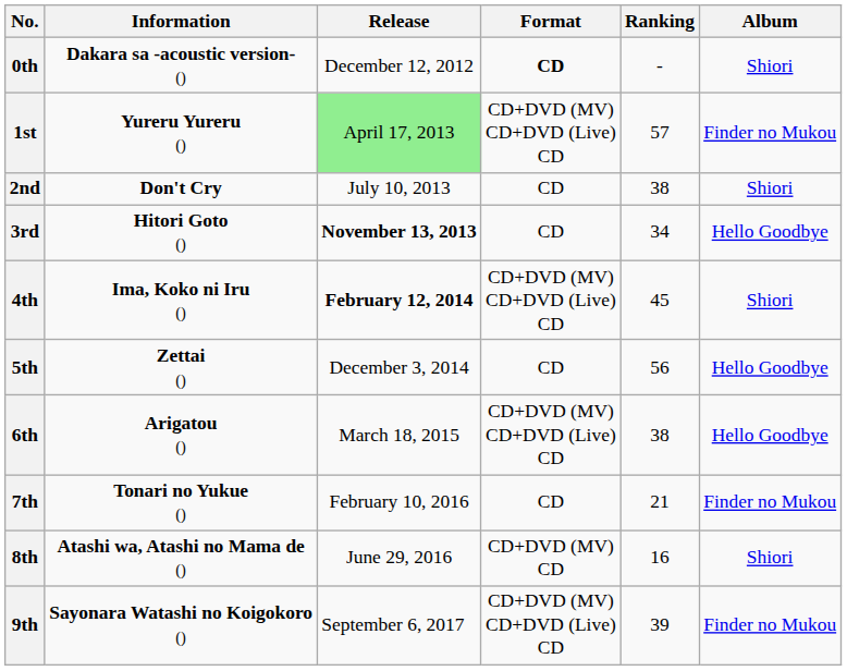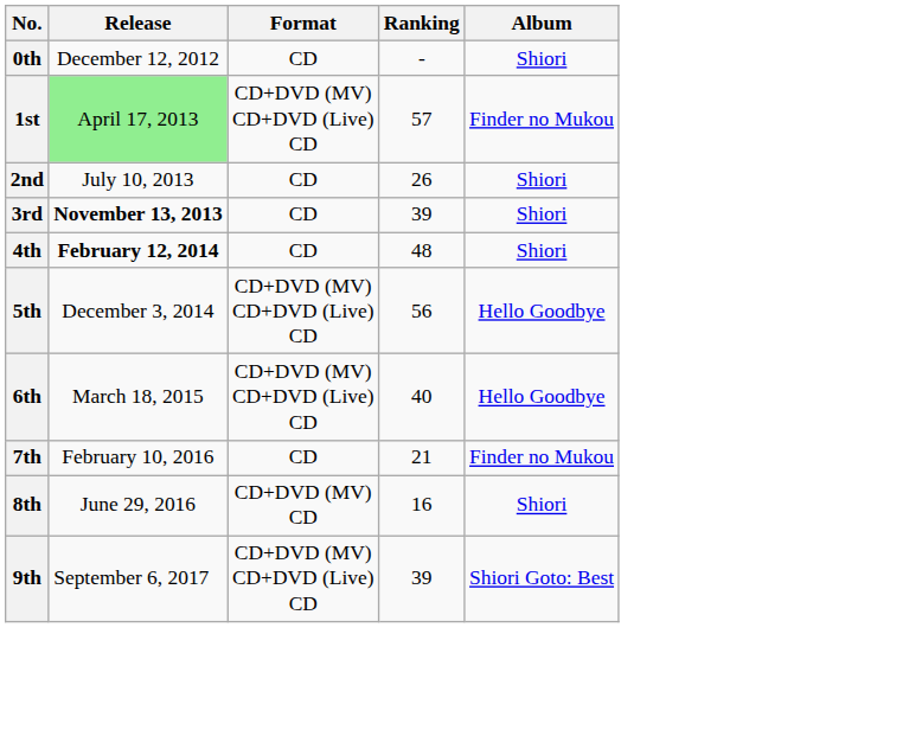 <table class=wikitable style="font-size:small">
 <tr>
 <th>No.</th>
-<th>Information</th>
 <th>Release</th>
 <th>Format</th>
 <th>Ranking</th>
 <th>Album</th>
 </tr>
 <tr>
 <th>0th</th>
-<td align="center"><strong>Dakara sa -acoustic version-</strong><br><small>()</small></td>
 <td align="center">December 12, 2012</td>
-<td align="center"><strong>CD</strong></td>
+<td align="center">CD</td>
 <td align="center">-</td>
 <td align="center"><a href='#'>Shiori</a></td>
 </tr>
 <tr>
 <th>1st</th>
-<td align="center"><strong>Yureru Yureru</strong><br><small>()</small></td>
 <td align="center" style="background: lightgreen;">April 17, 2013</td>
 <td align="center">CD+DVD (MV) <br> CD+DVD (Live) <br> CD</td>
 <td align="center">57</td>
 <td align="center"><a href='#'>Finder no Mukou</a></td>
 </tr>
 <tr>
 <th>2nd</th>
-<td align="center"><strong>Don't Cry</strong></td>
 <td align="center">July 10, 2013</td>
 <td align="center">CD</td>
-<td align="center">38</td>
+<td align="center">26</td>
 <td align="center"><a href='#'>Shiori</a></td>
 </tr>
 <tr>
 <th>3rd</th>
-<td align="center"><strong>Hitori Goto</strong><br><small>()</small></td>
 <td align="center"><strong>November 13, 2013</strong></td>
 <td align="center">CD</td>
-<td align="center">34</td>
-<td align="center"><a href='#'>Hello Goodbye</a></td>
+<td align="center">39</td>
+<td align="center"><a href='#'>Shiori</a></td>
 </tr>
 <tr>
 <th>4th</th>
-<td align="center"><strong>Ima, Koko ni Iru</strong><br><small>()</small></td>
 <td align="center"><strong>February 12, 2014</strong></td>
-<td align="center">CD+DVD (MV) <br> CD+DVD (Live) <br> CD</td>
-<td align="center">45</td>
+<td align="center">CD</td>
+<td align="center">48</td>
 <td align="center"><a href='#'>Shiori</a></td>
 </tr>
 <tr>
 <th>5th</th>
-<td align="center"><strong>Zettai</strong><br><small>()</small></td>
 <td align="center">December 3, 2014</td>
-<td align="center">CD</td>
+<td align="center">CD+DVD (MV) <br> CD+DVD (Live) <br> CD</td>
 <td align="center">56</td>
 <td align="center"><a href='#'>Hello Goodbye</a></td>
 </tr>
 <tr>
 <th>6th</th>
-<td align="center"><strong>Arigatou</strong><br><small>()</small></td>
 <td align="center">March 18, 2015</td>
 <td align="center">CD+DVD (MV) <br> CD+DVD (Live) <br> CD</td>
-<td align="center">38</td>
+<td align="center">40</td>
 <td align="center"><a href='#'>Hello Goodbye</a></td>
 </tr>
 <tr>
 <th>7th</th>
-<td align="center"><strong>Tonari no Yukue</strong><br><small>()</small></td>
 <td align="center">February 10, 2016</td>
 <td align="center">CD</td>
 <td align="center">21</td>
 <td align="center"><a href='#'>Finder no Mukou</a></td>
 </tr>
 <tr>
 <th>8th</th>
-<td align="center"><strong>Atashi wa, Atashi no Mama de</strong><br><small>()</small></td>
 <td align="center">June 29, 2016</td>
 <td align="center">CD+DVD (MV) <br> CD</td>
 <td align="center">16</td>
 <td align="center"><a href='#'>Shiori</a></td>
 </tr>
 <tr>
 <th>9th</th>
-<td align="center"><strong>Sayonara Watashi no Koigokoro</strong><br><small>()</small></td>
 <td>September 6, 2017</td>
 <td align="center">CD+DVD (MV) <br> CD+DVD (Live) <br> CD</td>
 <td align="center">39</td>
-<td align="center"><a href='#'>Finder no Mukou</a></td>
+<td align="center"><a href='#'>Shiori Goto: Best</a></td>
 </tr>
 </table>
